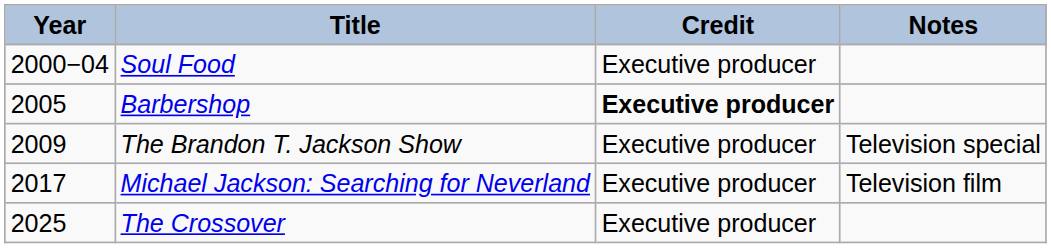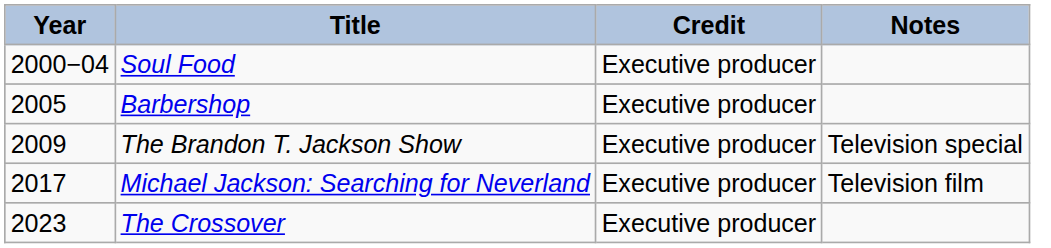 <table class="wikitable" style="font-size:95%;">
 <tr>
 <th style="background:#B0C4DE;">Year</th>
 <th style="background:#B0C4DE;">Title</th>
 <th style="background:#B0C4DE;">Credit</th>
 <th style="background:#B0C4DE;">Notes</th>
 </tr>
 <tr>
 <td>2000−04</td>
 <td><em><a href='#'>Soul Food</a></em></td>
 <td>Executive producer</td>
 <td></td>
 </tr>
 <tr>
 <td>2005</td>
 <td><em><a href='#'>Barbershop</a></em></td>
-<td><strong>Executive producer</strong></td>
+<td>Executive producer</td>
 <td></td>
 </tr>
 <tr>
 <td>2009</td>
 <td><em>The Brandon T. Jackson Show</em></td>
 <td>Executive producer</td>
 <td>Television special</td>
 </tr>
 <tr>
 <td>2017</td>
 <td><em><a href='#'>Michael Jackson: Searching for Neverland</a></em></td>
 <td>Executive producer</td>
 <td>Television film</td>
 </tr>
 <tr>
-<td>2025</td>
+<td>2023</td>
 <td><em><a href='#'>The Crossover</a></em></td>
 <td>Executive producer</td>
 <td></td>
 </tr>
 </table>
